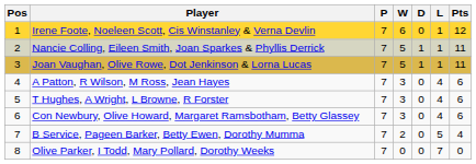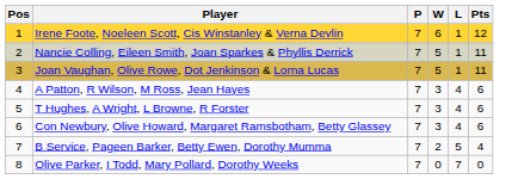 <table class="wikitable" style="font-size: 100%">
 <tr>
 <th width=20>Pos</th>
 <th width=500>Player</th>
 <th width=20>P</th>
 <th width=20>W</th>
-<th width=20>D</th>
 <th width=20>L</th>
 <th width=20>Pts</th>
 </tr>
 <tr align=center style="background: #FFD633;">
 <td>1</td>
 <td align="left"> <a href='#'>Irene Foote</a>, <a href='#'>Noeleen Scott</a>, <a href='#'>Cis Winstanley</a> & <a href='#'>Verna Devlin</a></td>
 <td>7</td>
 <td>6</td>
-<td>0</td>
 <td>1</td>
 <td>12</td>
 </tr>
 <tr align=center style="background: #D6D6C2;">
 <td>2</td>
 <td align="left"> <a href='#'>Nancie Colling</a>, <a href='#'>Eileen Smith</a>, <a href='#'>Joan Sparkes</a> & <a href='#'>Phyllis Derrick</a></td>
 <td>7</td>
 <td>5</td>
 <td>1</td>
-<td>1</td>
 <td>11</td>
 </tr>
 <tr align=center style="background: #DBB84D;">
 <td>3</td>
 <td align="left"> <a href='#'>Joan Vaughan</a>, <a href='#'>Olive Rowe</a>, <a href='#'>Dot Jenkinson</a> & <a href='#'>Lorna Lucas</a></td>
 <td>7</td>
 <td>5</td>
 <td>1</td>
-<td>1</td>
 <td>11</td>
 </tr>
 <tr align=center>
 <td>4</td>
 <td align="left"> <a href='#'>A Patton</a>, <a href='#'>R Wilson</a>, <a href='#'>M Ross</a>, <a href='#'>Jean Hayes</a></td>
 <td>7</td>
 <td>3</td>
-<td>0</td>
 <td>4</td>
 <td>6</td>
 </tr>
 <tr align=center>
 <td>5</td>
 <td align="left"> <a href='#'>T Hughes</a>, <a href='#'>A Wright</a>, <a href='#'>L Browne</a>, <a href='#'>R Forster</a></td>
 <td>7</td>
 <td>3</td>
-<td>0</td>
 <td>4</td>
 <td>6</td>
 </tr>
 <tr align=center>
 <td>6</td>
 <td align="left"> <a href='#'>Con Newbury</a>, <a href='#'>Olive Howard</a>, <a href='#'>Margaret Ramsbotham</a>, <a href='#'>Betty Glassey</a></td>
 <td>7</td>
 <td>3</td>
-<td>0</td>
 <td>4</td>
 <td>6</td>
 </tr>
 <tr align=center>
 <td>7</td>
 <td align="left"> <a href='#'>B Service</a>, <a href='#'>Pageen Barker</a>, <a href='#'>Betty Ewen</a>, <a href='#'>Dorothy Mumma</a></td>
 <td>7</td>
 <td>2</td>
-<td>0</td>
 <td>5</td>
 <td>4</td>
 </tr>
 <tr align=center>
 <td>8</td>
 <td align="left"> <a href='#'>Olive Parker</a>, <a href='#'>I Todd</a>, <a href='#'>Mary Pollard</a>, <a href='#'>Dorothy Weeks</a></td>
 <td>7</td>
 <td>0</td>
-<td>0</td>
 <td>7</td>
 <td>0</td>
 </tr>
 </table>
